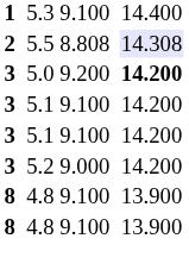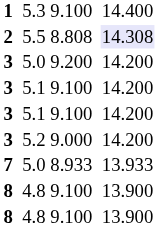 <table>
 <tr>
 <th scope=row style="text-align:center">1</th>
 <td align=left></td>
 <td>5.3</td>
 <td>9.100</td>
 <td></td>
 <td>14.400</td>
 </tr>
 <tr>
 <th scope=row style="text-align:center">2</th>
 <td align=left></td>
 <td>5.5</td>
 <td>8.808</td>
 <td></td>
 <td style="background: lavender;">14.308</td>
 </tr>
 <tr>
 <th scope=row style="text-align:center">3</th>
 <td align=left></td>
 <td>5.0</td>
 <td>9.200</td>
 <td></td>
-<td><strong>14.200</strong></td>
+<td>14.200</td>
 </tr>
 <tr>
 <th scope=row style="text-align:center">3</th>
 <td align=left></td>
 <td>5.1</td>
 <td>9.100</td>
 <td></td>
 <td>14.200</td>
 </tr>
 <tr>
 <th scope=row style="text-align:center">3</th>
 <td align=left></td>
 <td>5.1</td>
 <td>9.100</td>
 <td></td>
 <td>14.200</td>
 </tr>
 <tr>
 <th scope=row style="text-align:center">3</th>
 <td align=left></td>
 <td>5.2</td>
 <td>9.000</td>
 <td></td>
 <td>14.200</td>
 </tr>
 <tr>
+<th scope=row style="text-align:center">7</th>
+<td align=left></td>
+<td>5.0</td>
+<td>8.933</td>
+<td></td>
+<td>13.933</td>
+</tr>
+<tr>
 <th scope=row style="text-align:center">8</th>
 <td align=left></td>
 <td>4.8</td>
 <td>9.100</td>
 <td></td>
 <td>13.900</td>
 </tr>
 <tr>
 <th scope=row style="text-align:center">8</th>
 <td align=left></td>
 <td>4.8</td>
 <td>9.100</td>
 <td></td>
 <td>13.900</td>
 </tr>
 <tr>
 </tr>
 </table>
